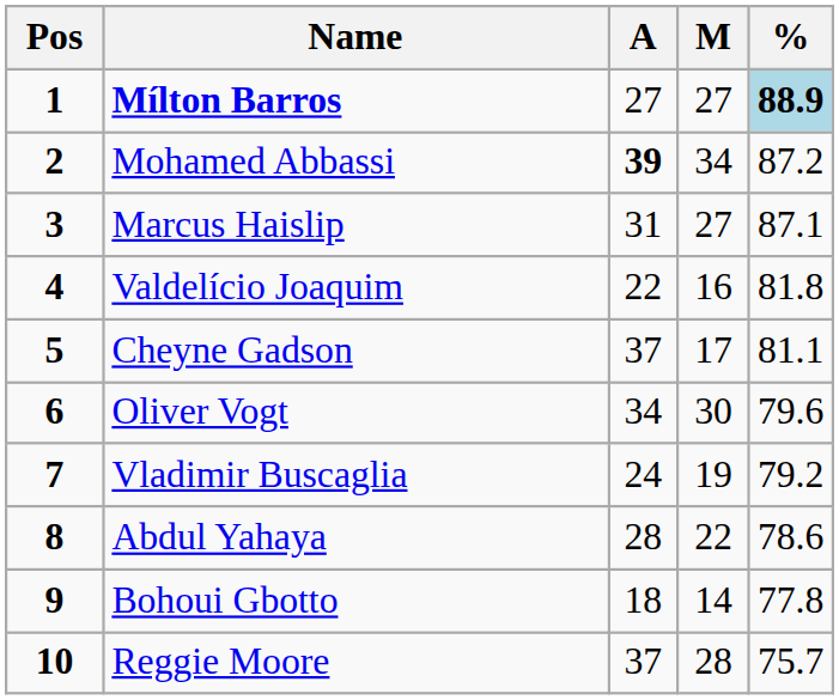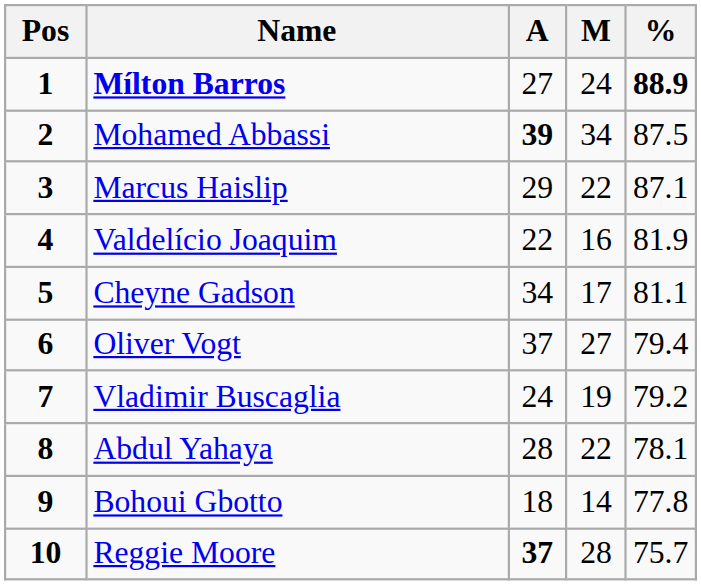 <table class="wikitable" style="text-align:center; font-size:90%;">
 <tr>
 <th width=30px>Pos</th>
 <th width=185px>Name</th>
 <th width=20px>A</th>
 <th width=20px>M</th>
 <th width=25px>%</th>
 </tr>
 <tr>
 <td><strong>1</strong></td>
 <td align=left> <strong><a href='#'>Mílton Barros</a></strong></td>
 <td>27</td>
-<td>27</td>
-<td style="background: lightblue;"><strong>88.9</strong></td>
+<td>24</td>
+<td><strong>88.9</strong></td>
 </tr>
 <tr>
 <td><strong>2</strong></td>
 <td align=left> <a href='#'>Mohamed Abbassi</a></td>
 <td><strong>39</strong></td>
 <td>34</td>
-<td>87.2</td>
+<td>87.5</td>
 </tr>
 <tr>
 <td><strong>3</strong></td>
 <td align=left> <a href='#'>Marcus Haislip</a></td>
-<td>31</td>
-<td>27</td>
+<td>29</td>
+<td>22</td>
 <td>87.1</td>
 </tr>
 <tr>
 <td><strong>4</strong></td>
 <td align=left> <a href='#'>Valdelício Joaquim</a></td>
 <td>22</td>
 <td>16</td>
-<td>81.8</td>
+<td>81.9</td>
 </tr>
 <tr>
 <td><strong>5</strong></td>
 <td align=left> <a href='#'>Cheyne Gadson</a></td>
-<td>37</td>
+<td>34</td>
 <td>17</td>
 <td>81.1</td>
 </tr>
 <tr>
 <td><strong>6</strong></td>
 <td align=left> <a href='#'>Oliver Vogt</a></td>
-<td>34</td>
-<td>30</td>
-<td>79.6</td>
+<td>37</td>
+<td>27</td>
+<td>79.4</td>
 </tr>
 <tr>
 <td><strong>7</strong></td>
 <td align=left> <a href='#'>Vladimir Buscaglia</a></td>
 <td>24</td>
 <td>19</td>
 <td>79.2</td>
 </tr>
 <tr>
 <td><strong>8</strong></td>
 <td align=left> <a href='#'>Abdul Yahaya</a></td>
 <td>28</td>
 <td>22</td>
-<td>78.6</td>
+<td>78.1</td>
 </tr>
 <tr>
 <td><strong>9</strong></td>
 <td align=left> <a href='#'>Bohoui Gbotto</a></td>
 <td>18</td>
 <td>14</td>
 <td>77.8</td>
 </tr>
 <tr>
 <td><strong>10</strong></td>
 <td align=left> <a href='#'>Reggie Moore</a></td>
-<td>37</td>
+<td><strong>37</strong></td>
 <td>28</td>
 <td>75.7</td>
 </tr>
 </table>
